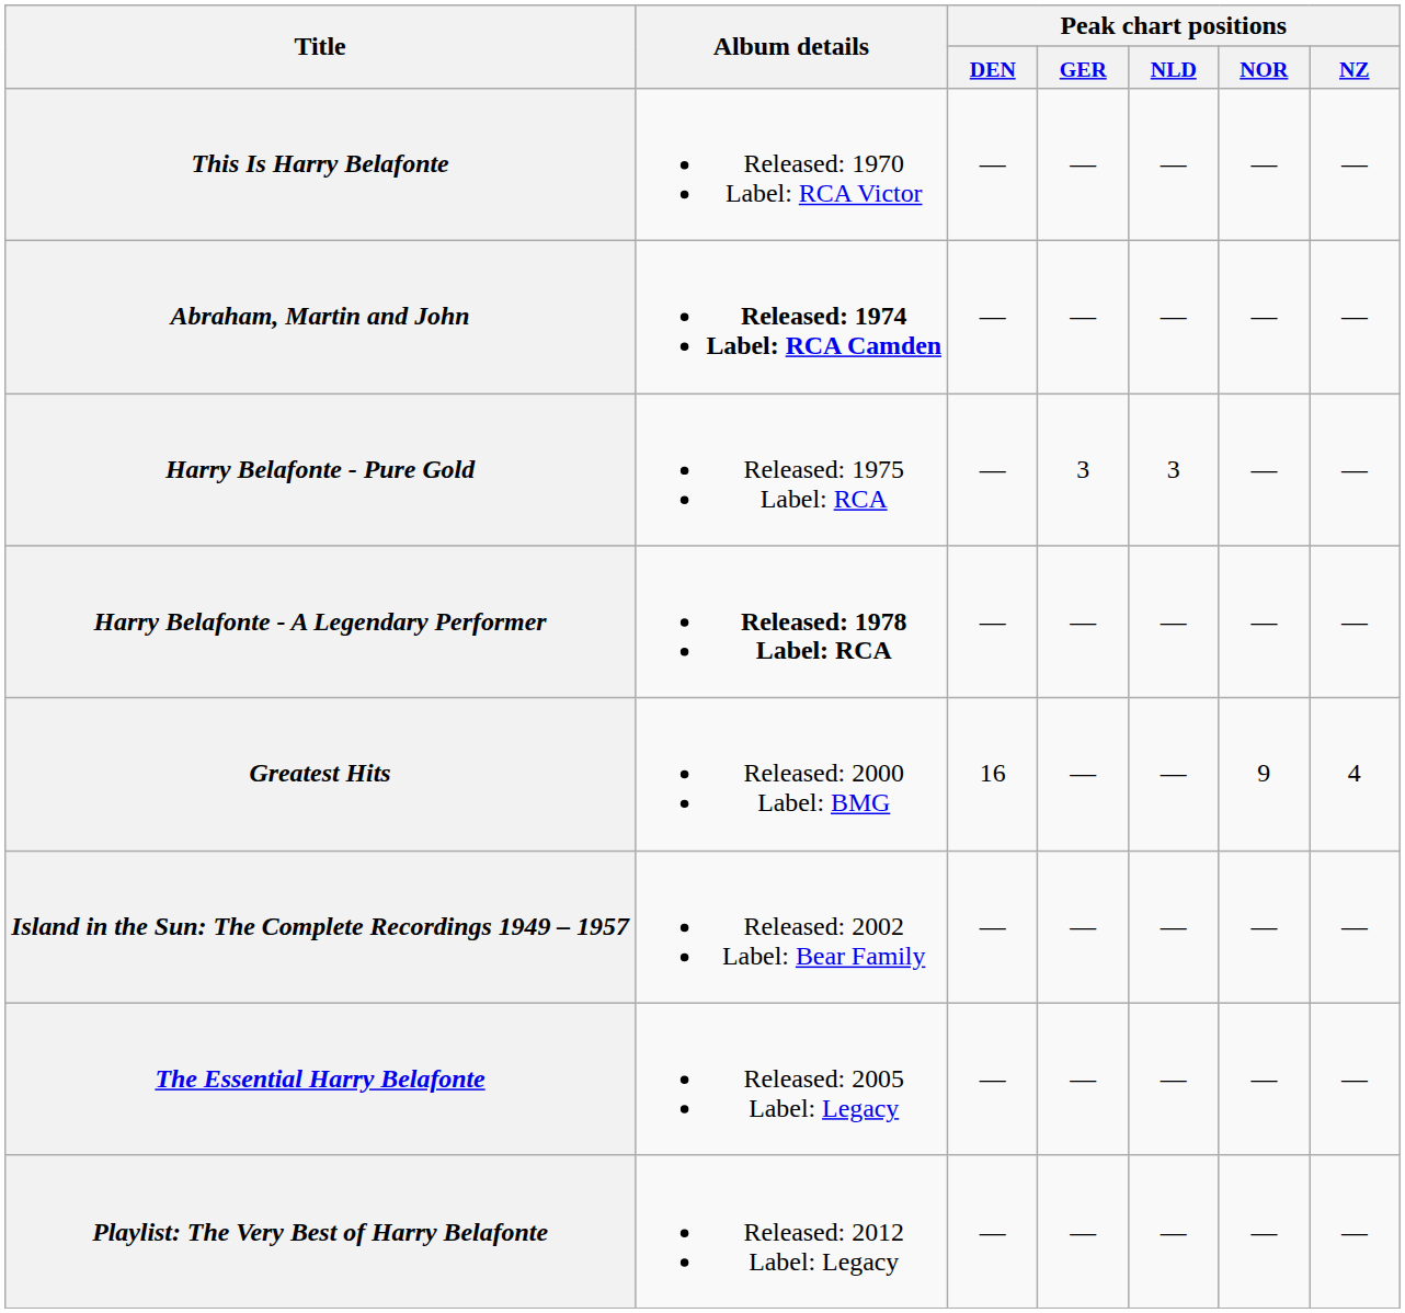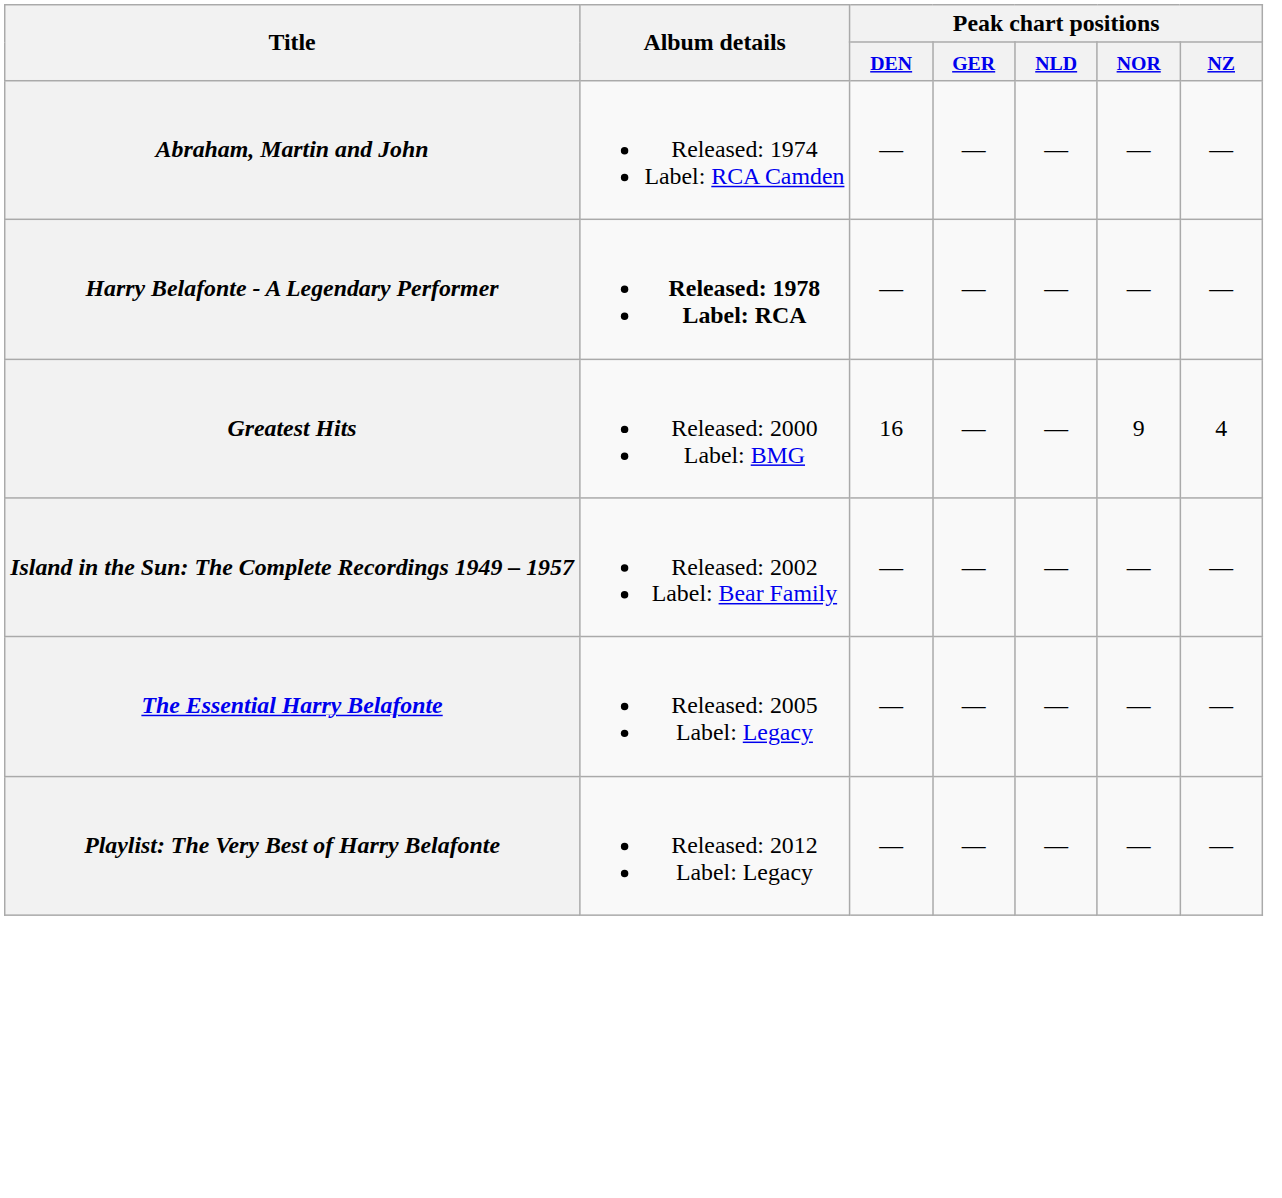 <table class="wikitable plainrowheaders" style="text-align:center;">
 <tr>
 <th rowspan="2">Title</th>
 <th rowspan="2">Album details</th>
 <th colspan="5">Peak chart positions</th>
 </tr>
 <tr>
 <th style="width:3em;"><small><a href='#'>DEN</a></small><br></th>
 <th style="width:3em;"><small><a href='#'>GER</a></small><br></th>
 <th style="width:3em;"><small><a href='#'>NLD</a></small><br></th>
 <th style="width:3em;"><small><a href='#'>NOR</a></small><br></th>
 <th style="width:3em;"><small><a href='#'>NZ</a></small><br></th>
 </tr>
 <tr>
-<th scope="row"><em>This Is Harry Belafonte</em></th>
-<td><br><ul><li>Released: 1970</li><li>Label: <a href='#'>RCA Victor</a></li></ul></td>
+<th scope="row"><em>Abraham, Martin and John</em></th>
+<td><br><ul><li>Released: 1974</li><li>Label: <a href='#'>RCA Camden</a></li></ul></td>
 <td>—</td>
 <td>—</td>
 <td>—</td>
-<td>—</td>
-<td>—</td>
-</tr>
-<tr>
-<th scope="row"><em>Abraham, Martin and John</em></th>
-<td><strong><br><ul><li>Released: 1974</li><li>Label: <a href='#'>RCA Camden</a></li></ul></strong></td>
-<td>—</td>
-<td>—</td>
-<td>—</td>
-<td>—</td>
-<td>—</td>
-</tr>
-<tr>
-<th scope="row"><em>Harry Belafonte - Pure Gold</em></th>
-<td><br><ul><li>Released: 1975</li><li>Label: <a href='#'>RCA</a></li></ul></td>
-<td>—</td>
-<td>3</td>
-<td>3</td>
 <td>—</td>
 <td>—</td>
 </tr>
 <tr>
 <th scope="row"><em>Harry Belafonte - A Legendary Performer</em></th>
 <td><strong><br><ul><li>Released: 1978</li><li>Label: RCA</li></ul></strong></td>
 <td>—</td>
 <td>—</td>
 <td>—</td>
 <td>—</td>
 <td>—</td>
 </tr>
 <tr>
 <th scope="row"><em>Greatest Hits</em></th>
 <td><br><ul><li>Released: 2000</li><li>Label: <a href='#'>BMG</a></li></ul></td>
 <td>16</td>
 <td>—</td>
 <td>—</td>
 <td>9</td>
 <td>4</td>
 </tr>
 <tr>
 <th scope="row"><em>Island in the Sun: The Complete Recordings 1949 – 1957</em></th>
 <td><br><ul><li>Released: 2002</li><li>Label: <a href='#'>Bear Family</a></li></ul></td>
 <td>—</td>
 <td>—</td>
 <td>—</td>
 <td>—</td>
 <td>—</td>
 </tr>
 <tr>
 <th scope="row"><em><a href='#'>The Essential Harry Belafonte</a></em></th>
 <td><br><ul><li>Released: 2005</li><li>Label: <a href='#'>Legacy</a></li></ul></td>
 <td>—</td>
 <td>—</td>
 <td>—</td>
 <td>—</td>
 <td>—</td>
 </tr>
 <tr>
 <th scope="row"><em>Playlist: The Very Best of Harry Belafonte</em></th>
 <td><br><ul><li>Released: 2012</li><li>Label: Legacy</li></ul></td>
 <td>—</td>
 <td>—</td>
 <td>—</td>
 <td>—</td>
 <td>—</td>
 </tr>
 </table>
